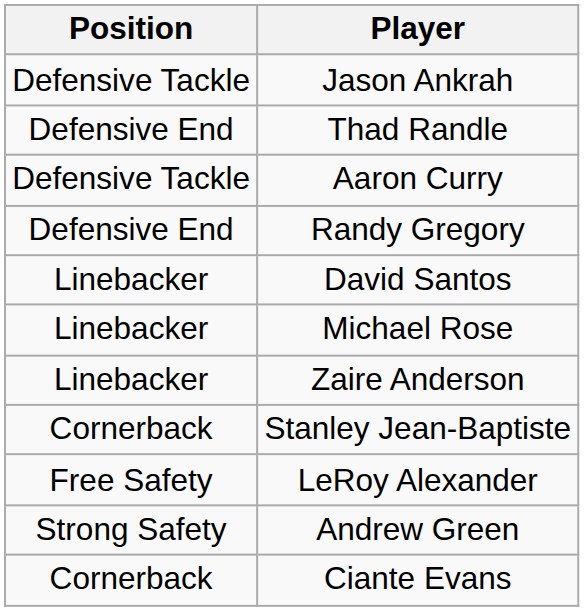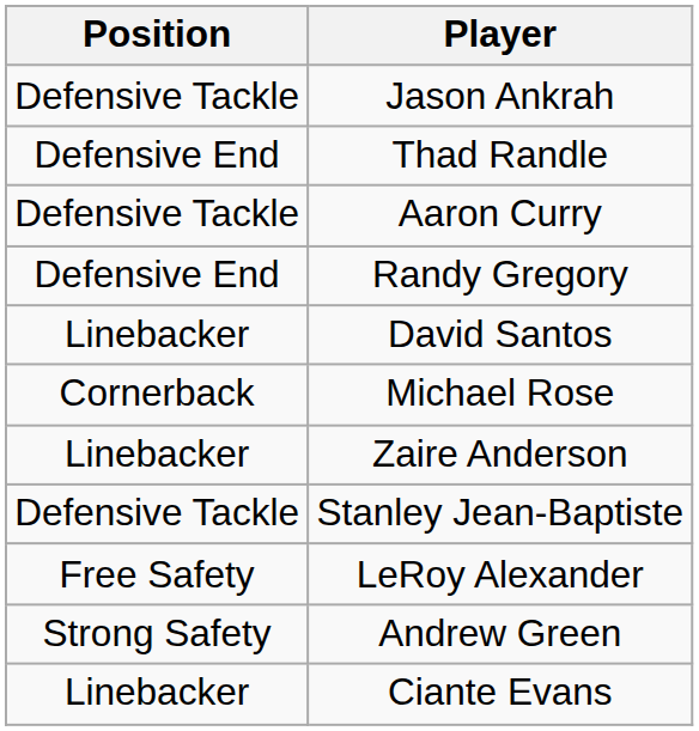 <table class="wikitable" style="text-align: center;">
 <tr>
 <th>Position</th>
 <th>Player</th>
 </tr>
 <tr>
 <td>Defensive Tackle</td>
 <td>Jason Ankrah</td>
 </tr>
 <tr>
 <td>Defensive End</td>
 <td>Thad Randle</td>
 </tr>
 <tr>
 <td>Defensive Tackle</td>
 <td>Aaron Curry</td>
 </tr>
 <tr>
 <td>Defensive End</td>
 <td>Randy Gregory</td>
 </tr>
 <tr>
 <td>Linebacker</td>
 <td>David Santos</td>
 </tr>
 <tr>
-<td>Linebacker</td>
+<td>Cornerback</td>
 <td>Michael Rose</td>
 </tr>
 <tr>
 <td>Linebacker</td>
 <td>Zaire Anderson</td>
 </tr>
 <tr>
-<td>Cornerback</td>
+<td>Defensive Tackle</td>
 <td>Stanley Jean-Baptiste</td>
 </tr>
 <tr>
 <td>Free Safety</td>
 <td>LeRoy Alexander</td>
 </tr>
 <tr>
 <td>Strong Safety</td>
 <td>Andrew Green</td>
 </tr>
 <tr>
-<td>Cornerback</td>
+<td>Linebacker</td>
 <td>Ciante Evans</td>
 </tr>
 </table>
